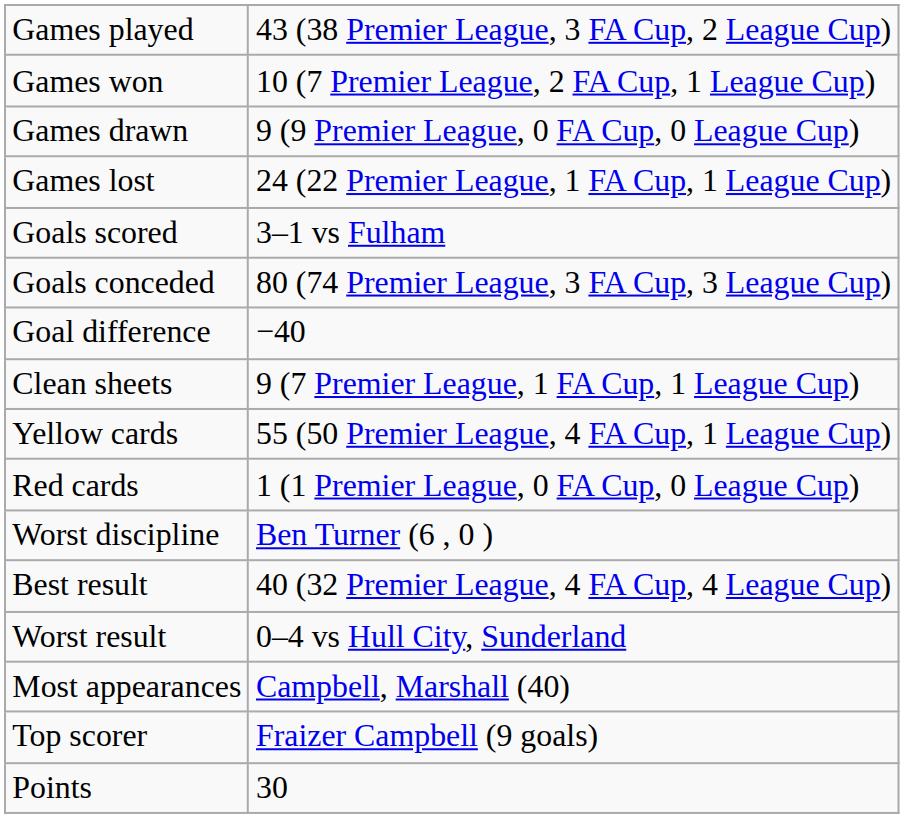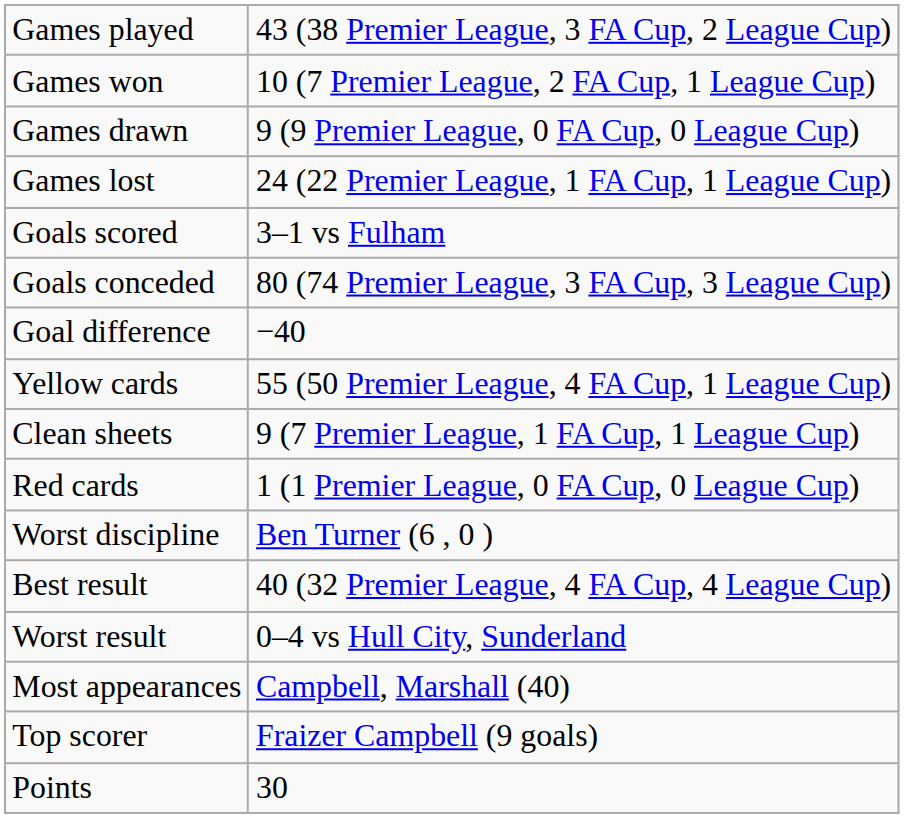 <table class="wikitable">
 <tr>
 <td>Games played</td>
 <td>43 (38 <a href='#'>Premier League</a>, 3 <a href='#'>FA Cup</a>, 2 <a href='#'>League Cup</a>)</td>
 </tr>
 <tr>
 <td>Games won</td>
 <td>10 (7 <a href='#'>Premier League</a>, 2 <a href='#'>FA Cup</a>, 1 <a href='#'>League Cup</a>)</td>
 </tr>
 <tr>
 <td>Games drawn</td>
 <td>9 (9 <a href='#'>Premier League</a>, 0 <a href='#'>FA Cup</a>, 0 <a href='#'>League Cup</a>)</td>
 </tr>
 <tr>
 <td>Games lost</td>
 <td>24 (22 <a href='#'>Premier League</a>, 1 <a href='#'>FA Cup</a>, 1 <a href='#'>League Cup</a>)</td>
 </tr>
 <tr>
 <td>Goals scored</td>
 <td>3–1 vs <a href='#'>Fulham</a></td>
 </tr>
 <tr>
 <td>Goals conceded</td>
 <td>80 (74 <a href='#'>Premier League</a>, 3 <a href='#'>FA Cup</a>, 3 <a href='#'>League Cup</a>)</td>
 </tr>
 <tr>
 <td>Goal difference</td>
 <td>−40</td>
 </tr>
 <tr>
+<td>Yellow cards</td>
+<td>55 (50 <a href='#'>Premier League</a>, 4 <a href='#'>FA Cup</a>, 1 <a href='#'>League Cup</a>)</td>
+</tr>
+<tr>
 <td>Clean sheets</td>
 <td>9 (7 <a href='#'>Premier League</a>, 1 <a href='#'>FA Cup</a>, 1 <a href='#'>League Cup</a>)</td>
-</tr>
-<tr>
-<td>Yellow cards</td>
-<td>55 (50 <a href='#'>Premier League</a>, 4 <a href='#'>FA Cup</a>, 1 <a href='#'>League Cup</a>)</td>
 </tr>
 <tr>
 <td>Red cards</td>
 <td>1 (1 <a href='#'>Premier League</a>, 0 <a href='#'>FA Cup</a>, 0 <a href='#'>League Cup</a>)</td>
 </tr>
 <tr>
 <td>Worst discipline</td>
 <td><a href='#'>Ben Turner</a> (6 , 0 )</td>
 </tr>
 <tr>
 <td>Best result</td>
 <td>40 (32 <a href='#'>Premier League</a>, 4 <a href='#'>FA Cup</a>, 4 <a href='#'>League Cup</a>)</td>
 </tr>
 <tr>
 <td>Worst result</td>
 <td>0–4 vs <a href='#'>Hull City</a>, <a href='#'>Sunderland</a></td>
 </tr>
 <tr>
 <td>Most appearances</td>
 <td><a href='#'>Campbell</a>, <a href='#'>Marshall</a> (40)</td>
 </tr>
 <tr>
 <td>Top scorer</td>
 <td><a href='#'>Fraizer Campbell</a> (9 goals)</td>
 </tr>
 <tr>
 <td>Points</td>
 <td>30</td>
 </tr>
 </table>
